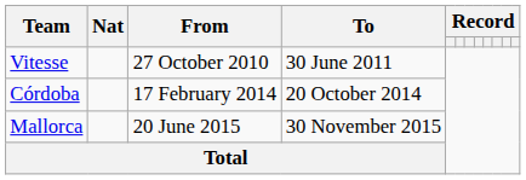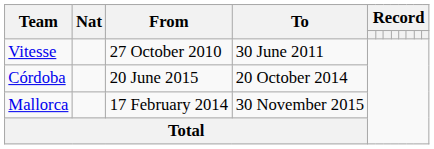 <table class="wikitable" style="text-align: center">
 <tr>
 <th rowspan="2">Team</th>
 <th rowspan="2">Nat</th>
 <th rowspan="2">From</th>
 <th rowspan="2">To</th>
 <th colspan="8">Record</th>
 </tr>
 <tr>
 <th></th>
 <th></th>
 <th></th>
 <th></th>
 <th></th>
 <th></th>
 <th></th>
 <th></th>
 </tr>
 <tr>
 <td align=left><a href='#'>Vitesse</a></td>
 <td></td>
 <td align=left>27 October 2010</td>
 <td align=left>30 June 2011<br></td>
 </tr>
 <tr>
 <td align=left><a href='#'>Córdoba</a></td>
 <td></td>
-<td align=left>17 February 2014</td>
+<td align=left>20 June 2015</td>
 <td align=left>20 October 2014<br></td>
 </tr>
 <tr>
 <td align=left><a href='#'>Mallorca</a></td>
 <td></td>
-<td align=left>20 June 2015</td>
+<td align=left>17 February 2014</td>
 <td align=left>30 November 2015<br></td>
 </tr>
 <tr>
 <th colspan="4">Total<br></th>
 </tr>
 </table>
